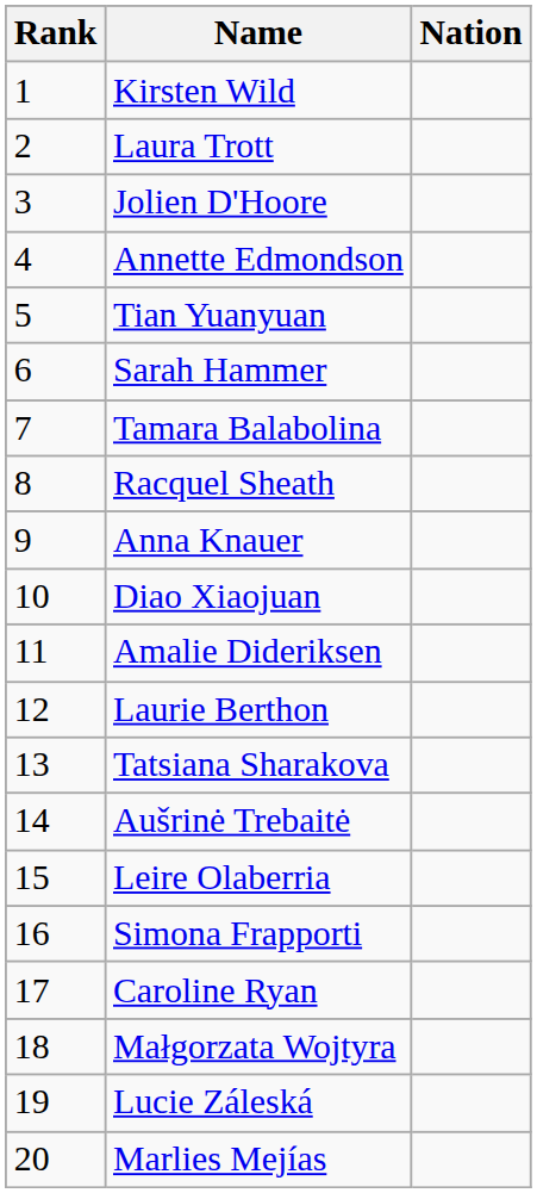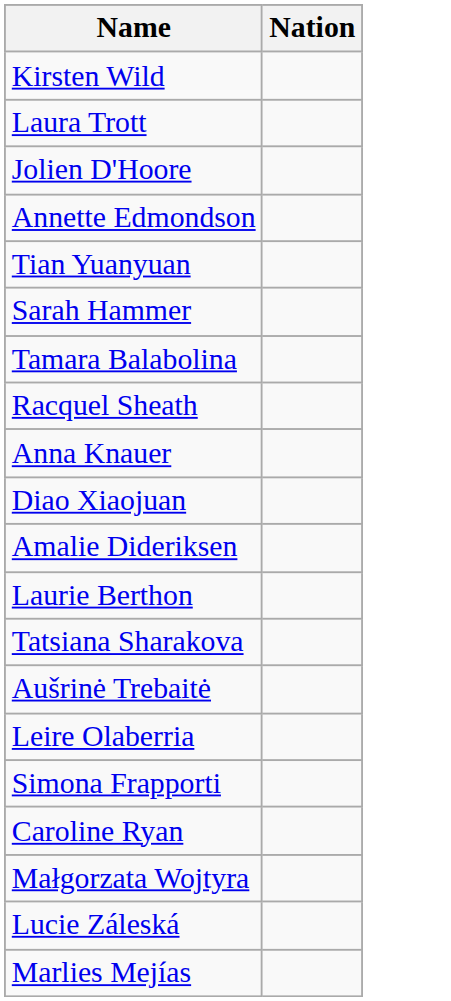 <table class="wikitable sortable" style="text-align:left">
 <tr>
-<th>Rank</th>
 <th>Name</th>
 <th>Nation</th>
 </tr>
 <tr>
-<td>1</td>
 <td align=left><a href='#'>Kirsten Wild</a></td>
 <td align=left></td>
 </tr>
 <tr>
-<td>2</td>
 <td align=left><a href='#'>Laura Trott</a></td>
 <td align=left></td>
 </tr>
 <tr>
-<td>3</td>
 <td align=left><a href='#'>Jolien D'Hoore</a></td>
 <td align=left></td>
 </tr>
 <tr>
-<td>4</td>
 <td align=left><a href='#'>Annette Edmondson</a></td>
 <td align=left></td>
 </tr>
 <tr>
-<td>5</td>
 <td align=left><a href='#'>Tian Yuanyuan</a></td>
 <td align=left></td>
 </tr>
 <tr>
-<td>6</td>
 <td align=left><a href='#'>Sarah Hammer</a></td>
 <td align=left></td>
 </tr>
 <tr>
-<td>7</td>
 <td align=left><a href='#'>Tamara Balabolina</a></td>
 <td align=left></td>
 </tr>
 <tr>
-<td>8</td>
 <td align=left><a href='#'>Racquel Sheath</a></td>
 <td align=left></td>
 </tr>
 <tr>
-<td>9</td>
 <td align=left><a href='#'>Anna Knauer</a></td>
 <td align=left></td>
 </tr>
 <tr>
-<td>10</td>
 <td align=left><a href='#'>Diao Xiaojuan</a></td>
 <td align=left></td>
 </tr>
 <tr>
-<td>11</td>
 <td align=left><a href='#'>Amalie Dideriksen</a></td>
 <td align=left></td>
 </tr>
 <tr>
-<td>12</td>
 <td align=left><a href='#'>Laurie Berthon</a></td>
 <td align=left></td>
 </tr>
 <tr>
-<td>13</td>
 <td align=left><a href='#'>Tatsiana Sharakova</a></td>
 <td align=left></td>
 </tr>
 <tr>
-<td>14</td>
 <td align=left><a href='#'>Aušrinė Trebaitė</a></td>
 <td align=left></td>
 </tr>
 <tr>
-<td>15</td>
 <td align=left><a href='#'>Leire Olaberria</a></td>
 <td align=left></td>
 </tr>
 <tr>
-<td>16</td>
 <td align=left><a href='#'>Simona Frapporti</a></td>
 <td align=left></td>
 </tr>
 <tr>
-<td>17</td>
 <td align=left><a href='#'>Caroline Ryan</a></td>
 <td align=left></td>
 </tr>
 <tr>
-<td>18</td>
 <td align=left><a href='#'>Małgorzata Wojtyra</a></td>
 <td align=left></td>
 </tr>
 <tr>
-<td>19</td>
 <td align=left><a href='#'>Lucie Záleská</a></td>
 <td align=left></td>
 </tr>
 <tr>
-<td>20</td>
 <td align=left><a href='#'>Marlies Mejías</a></td>
 <td align=left></td>
 </tr>
 </table>
